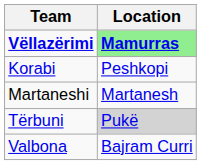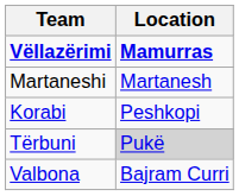 <table class="wikitable sortable">
 <tr>
 <th>Team</th>
 <th>Location</th>
 </tr>
 <tr>
 <td><strong><a href='#'>Vëllazërimi</a></strong></td>
-<td style="background: lightgreen;"><strong><a href='#'>Mamurras</a></strong></td>
+<td><strong><a href='#'>Mamurras</a></strong></td>
+</tr>
+<tr>
+<td>Martaneshi</td>
+<td><a href='#'>Martanesh</a></td>
 </tr>
 <tr>
 <td><a href='#'>Korabi</a></td>
 <td><a href='#'>Peshkopi</a></td>
-</tr>
-<tr>
-<td>Martaneshi</td>
-<td><a href='#'>Martanesh</a></td>
 </tr>
 <tr>
 <td><a href='#'>Tërbuni</a></td>
 <td style="background: lightgrey;"><a href='#'>Pukë</a></td>
 </tr>
 <tr>
 <td><a href='#'>Valbona</a></td>
 <td><a href='#'>Bajram Curri</a></td>
 </tr>
 </table>
